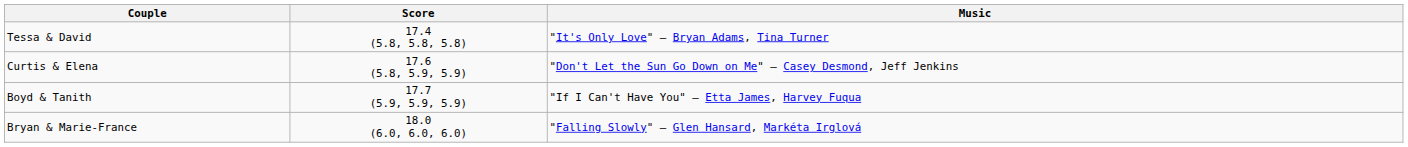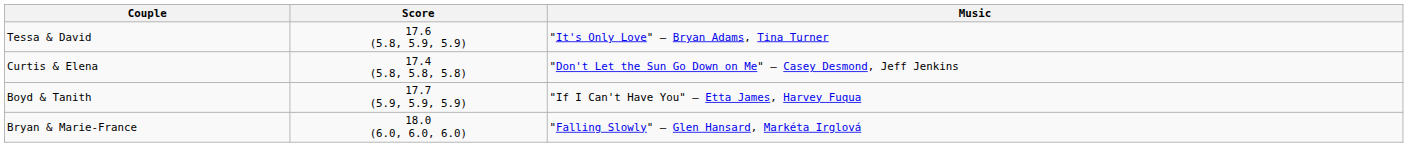 <table class="wikitable" style="width:85%;">
 <tr>
 <th style="width:20%;">Couple</th>
 <th style="width:18%;">Score</th>
 <th style="width:60%;">Music</th>
 </tr>
 <tr>
 <td>Tessa & David</td>
-<td style="text-align:center;">17.4 <br> (5.8, 5.8, 5.8)</td>
+<td style="text-align:center;">17.6 <br> (5.8, 5.9, 5.9)</td>
 <td>"<a href='#'>It's Only Love</a>" – <a href='#'>Bryan Adams</a>, <a href='#'>Tina Turner</a></td>
 </tr>
 <tr>
 <td>Curtis & Elena</td>
-<td style="text-align:center;">17.6 <br> (5.8, 5.9, 5.9)</td>
+<td style="text-align:center;">17.4 <br> (5.8, 5.8, 5.8)</td>
 <td>"<a href='#'>Don't Let the Sun Go Down on Me</a>" – <a href='#'>Casey Desmond</a>, Jeff Jenkins</td>
 </tr>
 <tr>
 <td>Boyd & Tanith</td>
 <td style="text-align:center;">17.7 <br> (5.9, 5.9, 5.9)</td>
 <td>"If I Can't Have You" – <a href='#'>Etta James</a>, <a href='#'>Harvey Fuqua</a></td>
 </tr>
 <tr>
 <td>Bryan & Marie-France</td>
 <td style="text-align:center;">18.0 <br> (6.0, 6.0, 6.0)</td>
 <td>"<a href='#'>Falling Slowly</a>" – <a href='#'>Glen Hansard</a>, <a href='#'>Markéta Irglová</a></td>
 </tr>
 </table>
